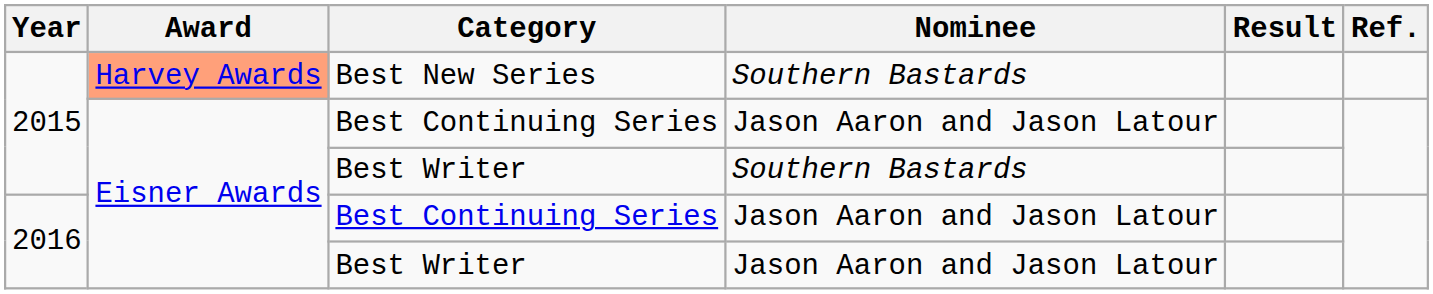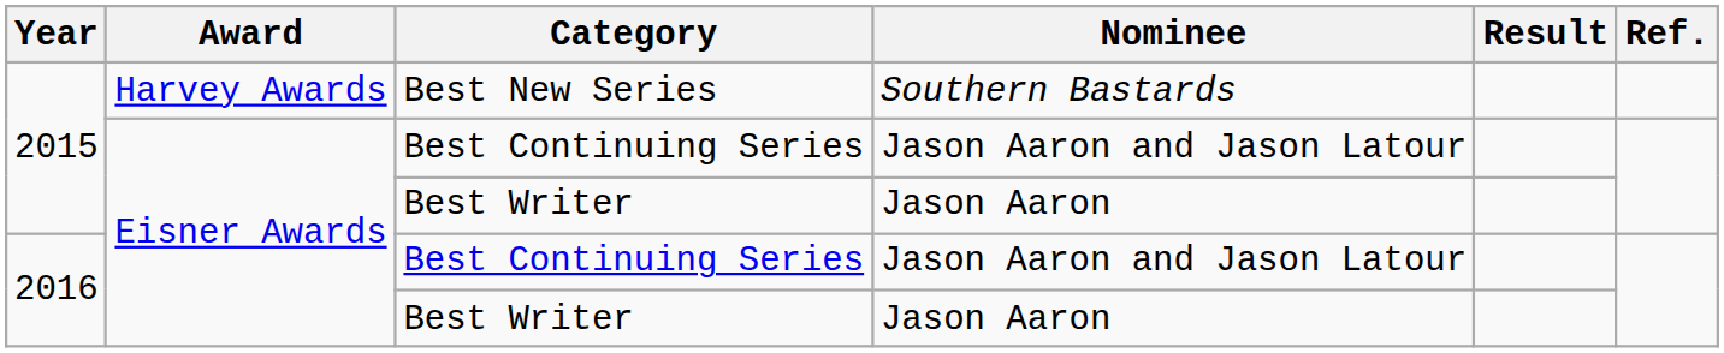 <table class="wikitable sortable">
 <tr>
 <th>Year</th>
 <th>Award</th>
 <th>Category</th>
 <th>Nominee</th>
 <th>Result</th>
 <th>Ref.</th>
 </tr>
 <tr>
 <td rowspan="3">2015</td>
-<td style="background: lightsalmon;"><a href='#'>Harvey Awards</a></td>
+<td><a href='#'>Harvey Awards</a></td>
 <td>Best New Series</td>
 <td><em>Southern Bastards</em></td>
 <td></td>
 <td></td>
 </tr>
 <tr>
 <td rowspan="4"><a href='#'>Eisner Awards</a></td>
 <td>Best Continuing Series</td>
 <td>Jason Aaron and Jason Latour</td>
 <td></td>
 <td rowspan="2"></td>
 </tr>
 <tr>
 <td>Best Writer</td>
-<td><em>Southern Bastards</em></td>
+<td>Jason Aaron</td>
 <td></td>
 </tr>
 <tr>
 <td rowspan=2>2016</td>
 <td><a href='#'>Best Continuing Series</a></td>
 <td>Jason Aaron and Jason Latour</td>
 <td></td>
 <td rowspan=2></td>
 </tr>
 <tr>
 <td>Best Writer</td>
-<td>Jason Aaron and Jason Latour</td>
+<td>Jason Aaron</td>
 <td></td>
 </tr>
 </table>
